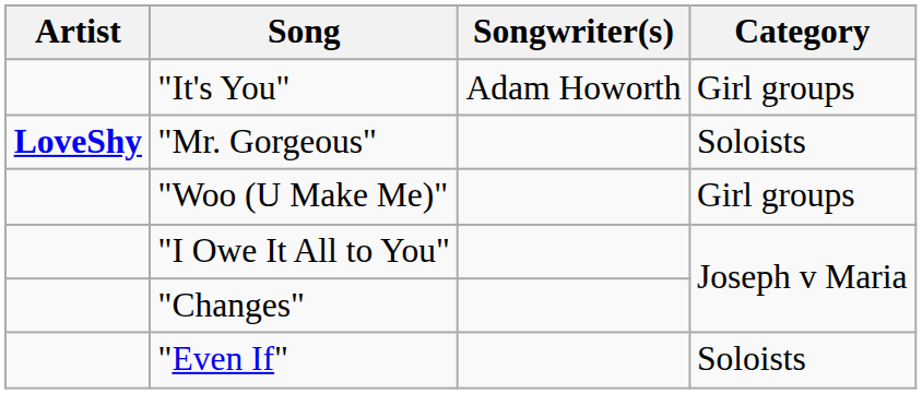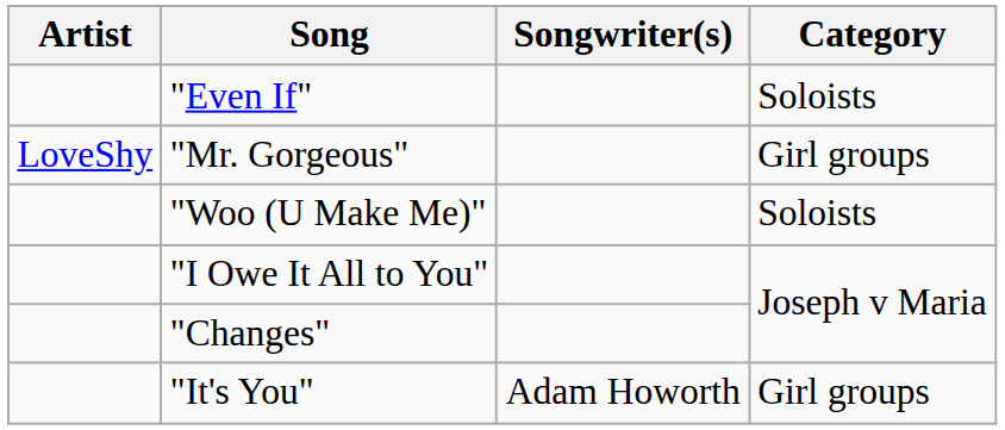 <table class="sortable wikitable" style="margin: 1em auto 1em auto;">
 <tr>
 <th>Artist</th>
 <th>Song</th>
 <th class="unsortable">Songwriter(s)</th>
 <th>Category</th>
 </tr>
 <tr>
 <td></td>
-<td>"It's You"</td>
-<td>Adam Howorth</td>
-<td>Girl groups</td>
+<td>"<a href='#'>Even If</a>"</td>
+<td></td>
+<td>Soloists</td>
 </tr>
 <tr>
-<td><strong><a href='#'>LoveShy</a></strong></td>
+<td><a href='#'>LoveShy</a></td>
 <td>"Mr. Gorgeous"</td>
 <td></td>
-<td>Soloists</td>
+<td>Girl groups</td>
 </tr>
 <tr>
 <td></td>
 <td>"Woo (U Make Me)"</td>
 <td></td>
-<td>Girl groups</td>
+<td>Soloists</td>
 </tr>
 <tr>
 <td></td>
 <td>"I Owe It All to You"</td>
 <td></td>
 <td rowspan="2">Joseph v Maria</td>
 </tr>
 <tr>
 <td></td>
 <td>"Changes"</td>
 <td></td>
 </tr>
 <tr>
 <td></td>
-<td>"<a href='#'>Even If</a>"</td>
-<td></td>
-<td>Soloists</td>
+<td>"It's You"</td>
+<td>Adam Howorth</td>
+<td>Girl groups</td>
 </tr>
 </table>
